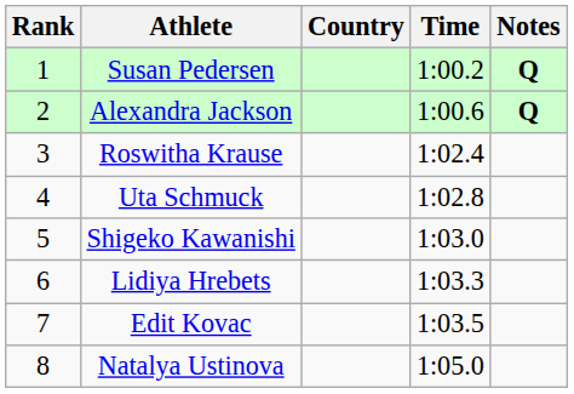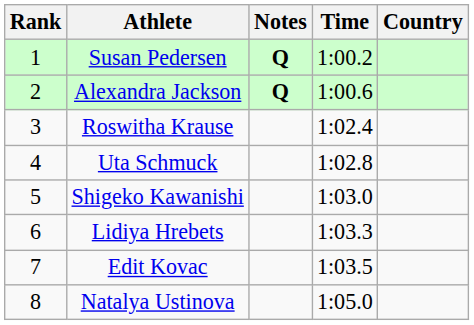 <table class="wikitable sortable" style="text-align:center">
 <tr>
 <th>Rank</th>
 <th>Athlete</th>
+<th>Notes</th>
+<th>Time</th>
 <th>Country</th>
-<th>Time</th>
-<th>Notes</th>
 </tr>
 <tr bgcolor=ccffcc>
 <td>1</td>
 <td><a href='#'>Susan Pedersen</a></td>
+<td><strong> Q </strong></td>
+<td>1:00.2</td>
 <td align=left></td>
-<td>1:00.2</td>
-<td><strong> Q </strong></td>
 </tr>
 <tr bgcolor=ccffcc>
 <td>2</td>
 <td><a href='#'>Alexandra Jackson</a></td>
+<td><strong> Q </strong></td>
+<td>1:00.6</td>
 <td align=left></td>
-<td>1:00.6</td>
-<td><strong> Q </strong></td>
 </tr>
 <tr>
 <td>3</td>
 <td><a href='#'>Roswitha Krause</a></td>
+<td><strong>   </strong></td>
+<td>1:02.4</td>
 <td align=left></td>
-<td>1:02.4</td>
-<td><strong>   </strong></td>
 </tr>
 <tr>
 <td>4</td>
 <td><a href='#'>Uta Schmuck</a></td>
+<td><strong>   </strong></td>
+<td>1:02.8</td>
 <td align=left></td>
-<td>1:02.8</td>
-<td><strong>   </strong></td>
 </tr>
 <tr>
 <td>5</td>
 <td><a href='#'>Shigeko Kawanishi</a></td>
+<td><strong>   </strong></td>
+<td>1:03.0</td>
 <td align=left></td>
-<td>1:03.0</td>
-<td><strong>   </strong></td>
 </tr>
 <tr>
 <td>6</td>
 <td><a href='#'>Lidiya Hrebets</a></td>
+<td><strong>   </strong></td>
+<td>1:03.3</td>
 <td align=left></td>
-<td>1:03.3</td>
-<td><strong>   </strong></td>
 </tr>
 <tr>
 <td>7</td>
 <td><a href='#'>Edit Kovac</a></td>
+<td><strong>   </strong></td>
+<td>1:03.5</td>
 <td align=left></td>
-<td>1:03.5</td>
-<td><strong>   </strong></td>
 </tr>
 <tr>
 <td>8</td>
 <td><a href='#'>Natalya Ustinova</a></td>
+<td><strong>   </strong></td>
+<td>1:05.0</td>
 <td align=left></td>
-<td>1:05.0</td>
-<td><strong>   </strong></td>
 </tr>
 </table>
